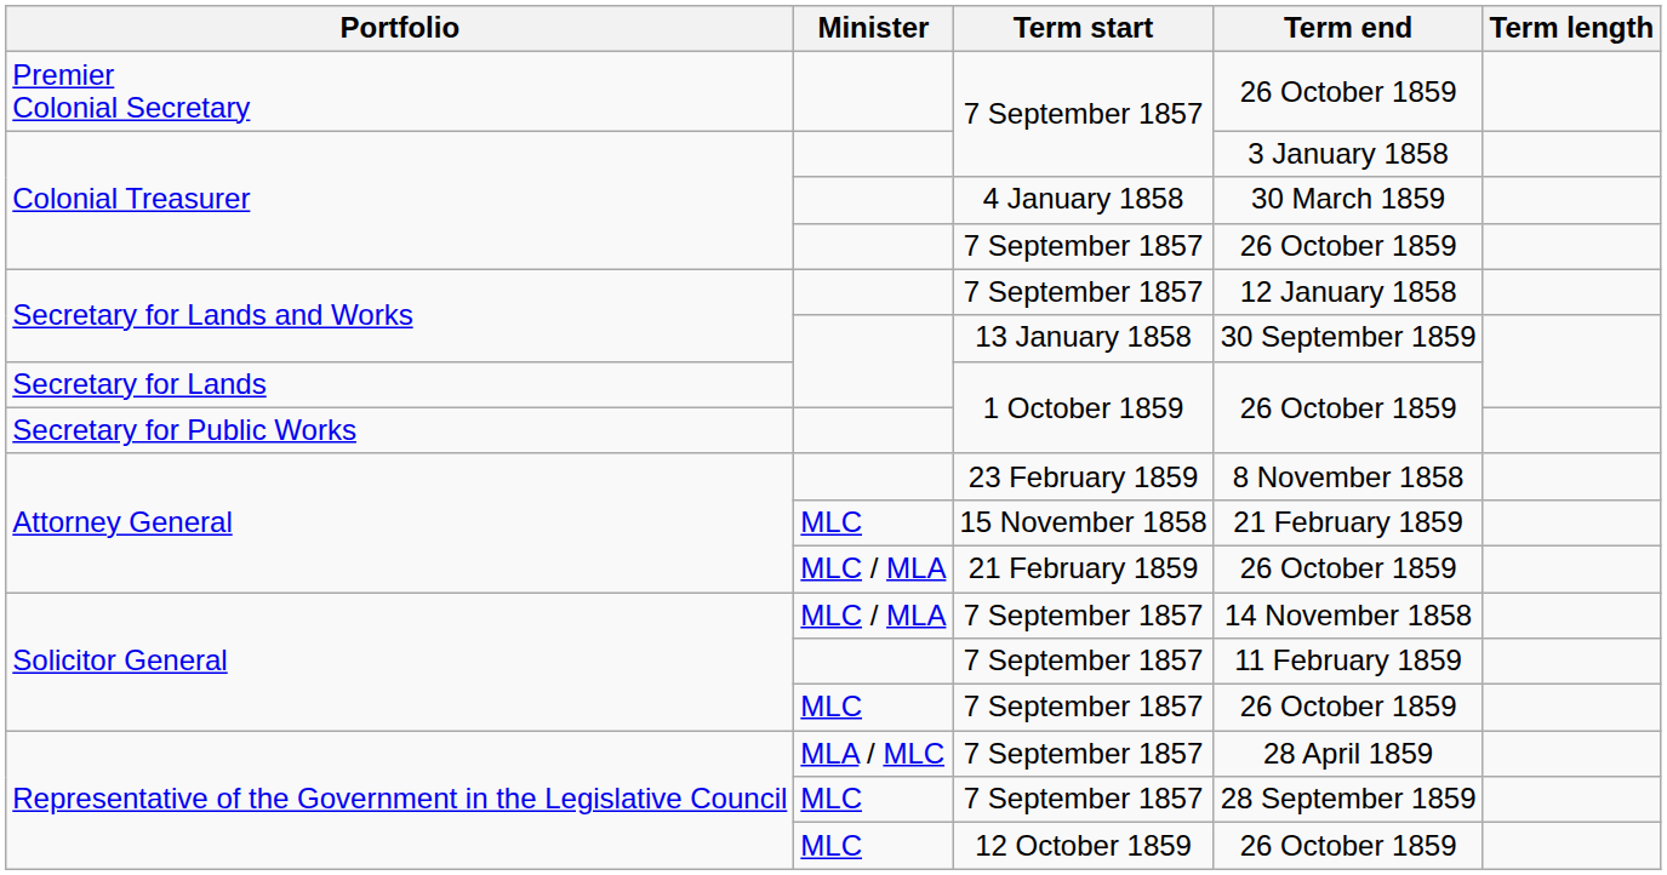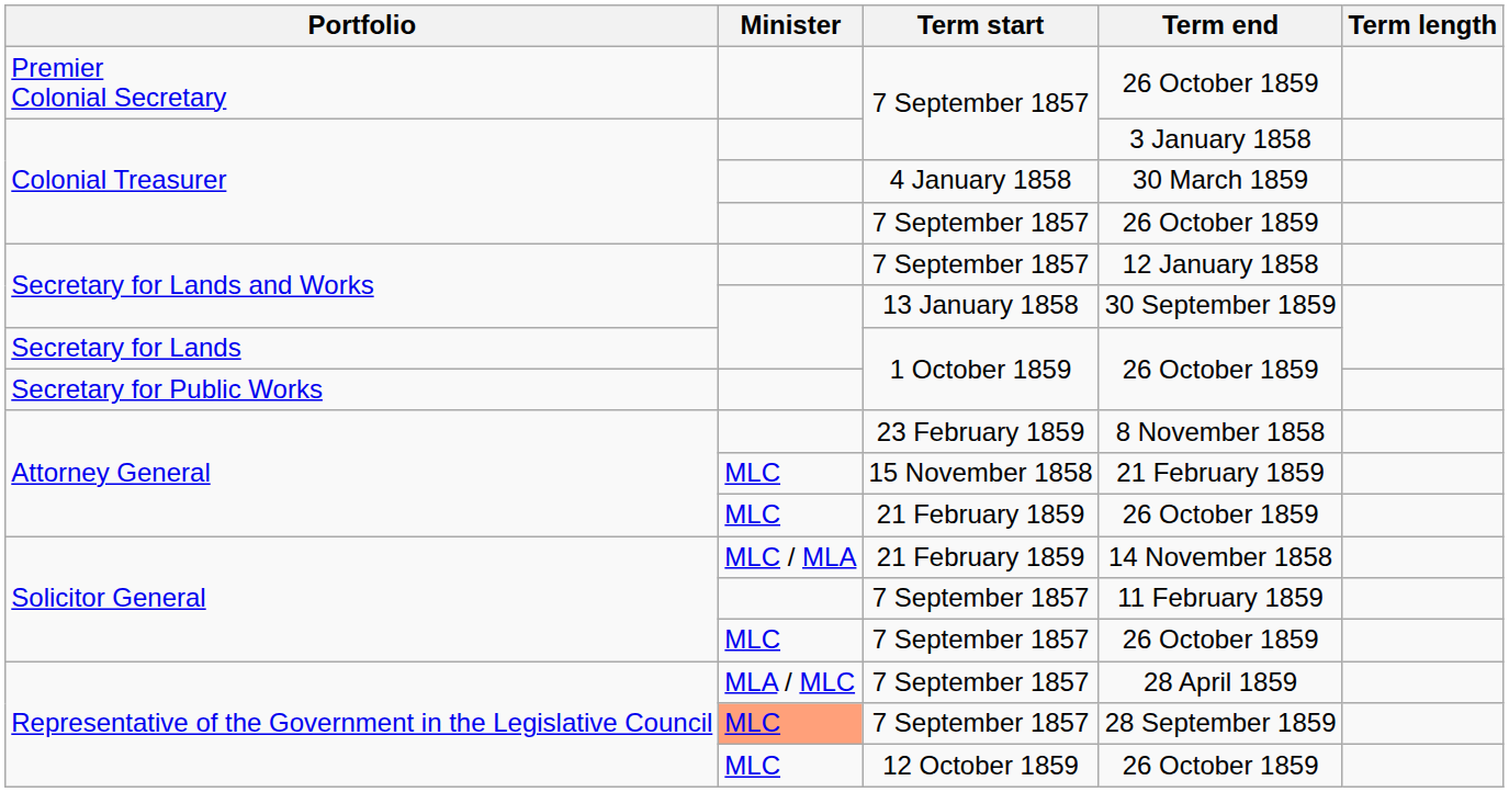 <table class="wikitable sortable">
 <tr>
 <th>Portfolio</th>
 <th>Minister</th>
 <th>Term start</th>
 <th>Term end</th>
 <th>Term length</th>
 </tr>
 <tr>
 <td><a href='#'>Premier</a><br><a href='#'>Colonial Secretary</a><br></td>
 <td></td>
 <td rowspan="2" align="center">7 September 1857</td>
 <td align="center">26 October 1859</td>
 <td align="center"></td>
 </tr>
 <tr>
 <td rowspan="3"><a href='#'>Colonial Treasurer</a></td>
 <td></td>
 <td align="center">3 January 1858</td>
 <td align="center"></td>
 </tr>
 <tr>
 <td></td>
 <td align="center">4 January 1858</td>
 <td align="center">30 March 1859</td>
 <td align="center"></td>
 </tr>
 <tr>
 <td></td>
 <td align="center">7 September 1857</td>
 <td align="center">26 October 1859</td>
 <td align="center"></td>
 </tr>
 <tr>
 <td rowspan="2"><a href='#'>Secretary for Lands and Works</a></td>
 <td></td>
 <td align="center">7 September 1857</td>
 <td align="center">12 January 1858</td>
 <td align="center"></td>
 </tr>
 <tr>
 <td rowspan="2"></td>
 <td align="center">13 January 1858</td>
 <td align="center">30 September 1859</td>
 <td rowspan="2" align="center"></td>
 </tr>
 <tr>
 <td><a href='#'>Secretary for Lands</a></td>
 <td rowspan="2" align="center">1 October 1859</td>
 <td rowspan="2" align="center">26 October 1859</td>
 </tr>
 <tr>
 <td><a href='#'>Secretary for Public Works</a></td>
 <td></td>
 <td align="center"></td>
 </tr>
 <tr>
 <td rowspan="3"><a href='#'>Attorney General</a></td>
 <td></td>
 <td align="center">23 February 1859</td>
 <td align="center">8 November 1858</td>
 <td align="center"></td>
 </tr>
 <tr>
 <td> <a href='#'>MLC</a></td>
 <td align="center">15 November 1858</td>
 <td align="center">21 February 1859</td>
 <td align="center"></td>
 </tr>
 <tr>
-<td> <a href='#'>MLC</a> / <a href='#'>MLA</a></td>
+<td> <a href='#'>MLC</a></td>
 <td align="center">21 February 1859</td>
 <td align="center">26 October 1859</td>
 <td align="center"></td>
 </tr>
 <tr>
 <td rowspan="3"><a href='#'>Solicitor General</a></td>
 <td> <a href='#'>MLC</a> / <a href='#'>MLA</a></td>
-<td align="center">7 September 1857</td>
+<td align="center">21 February 1859</td>
 <td align="center">14 November 1858</td>
 <td align="center"></td>
 </tr>
 <tr>
 <td></td>
 <td align="center">7 September 1857</td>
 <td align="center">11 February 1859</td>
 <td align="center"></td>
 </tr>
 <tr>
 <td> <a href='#'>MLC</a></td>
 <td align="center">7 September 1857</td>
 <td align="center">26 October 1859</td>
 <td align="center"></td>
 </tr>
 <tr>
 <td rowspan="3"><a href='#'>Representative of the Government in the Legislative Council</a></td>
 <td>  <a href='#'>MLA</a> / <a href='#'>MLC</a></td>
 <td align="center">7 September 1857</td>
 <td align="center">28 April 1859</td>
 <td align="center"></td>
 </tr>
 <tr>
-<td> <a href='#'>MLC</a></td>
+<td style="background: lightsalmon;"> <a href='#'>MLC</a></td>
 <td align="center">7 September 1857</td>
 <td align="center">28 September 1859</td>
 <td align="center"></td>
 </tr>
 <tr>
 <td> <a href='#'>MLC</a></td>
 <td align="center">12 October 1859</td>
 <td align="center">26 October 1859</td>
 <td align="center"></td>
 </tr>
 </table>
